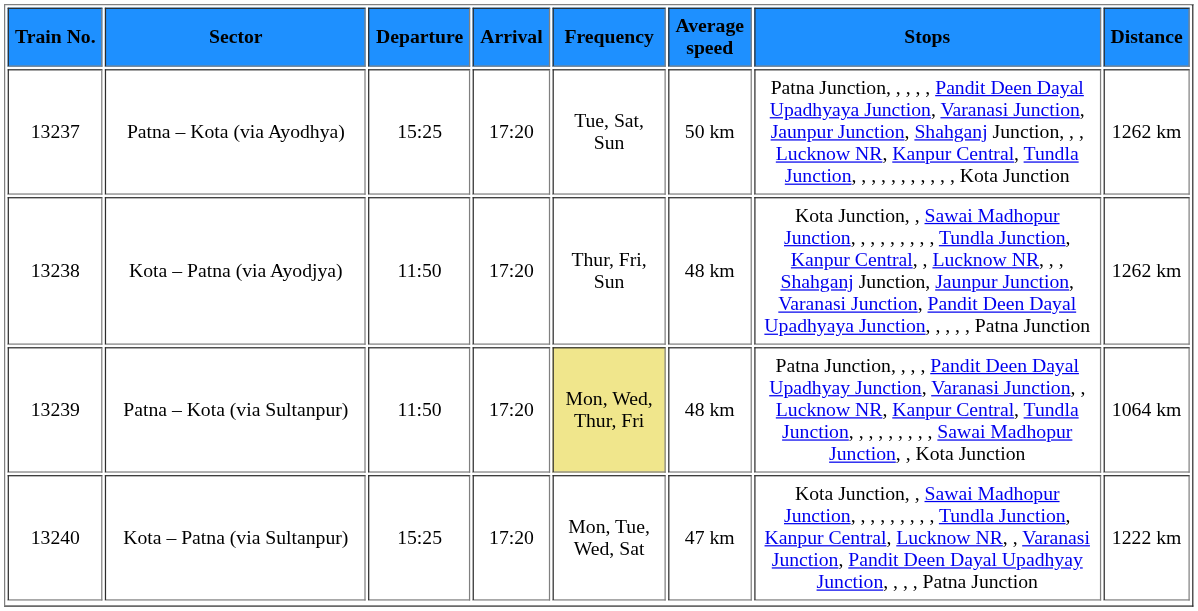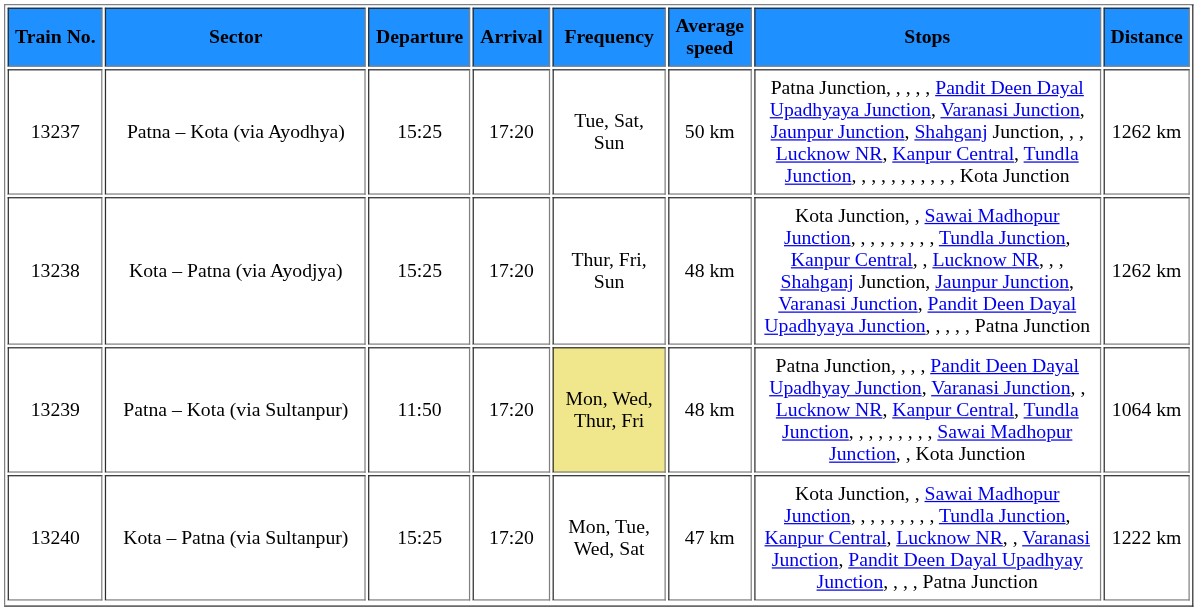 <table class="tocolours"  border="1" cellpadding="5" style="text-align:center;">
 <tr bgcolor=1e90ff>
 <th>Train No.</th>
 <th style="width:200px;">Sector</th>
 <th style="width:50px;">Departure</th>
 <th style="width:50px;">Arrival</th>
 <th style="width:80px;">Frequency</th>
 <th style="width:50px;">Average speed</th>
 <th style="width:270px;">Stops</th>
 <th>Distance</th>
 </tr>
 <tr>
 <td>13237</td>
 <td>Patna – Kota (via Ayodhya)</td>
 <td>15:25</td>
 <td>17:20</td>
 <td>Tue, Sat, Sun</td>
 <td>50 km</td>
 <td>Patna Junction, , , , , <a href='#'>Pandit Deen Dayal Upadhyaya Junction</a>, <a href='#'>Varanasi Junction</a>, <a href='#'>Jaunpur Junction</a>, <a href='#'>Shahganj</a> Junction,  , , <a href='#'>Lucknow NR</a>, <a href='#'>Kanpur Central</a>, <a href='#'>Tundla Junction</a>, , , , , , , , , , , Kota Junction</td>
 <td>1262 km</td>
 </tr>
 <tr>
 <td>13238</td>
 <td>Kota – Patna (via Ayodjya)</td>
-<td>11:50</td>
+<td>15:25</td>
 <td>17:20</td>
 <td>Thur, Fri, Sun</td>
 <td>48 km</td>
 <td>Kota Junction, , <a href='#'>Sawai Madhopur Junction</a>, , , , , , , , , <a href='#'>Tundla Junction</a>, <a href='#'>Kanpur Central</a>, , <a href='#'>Lucknow NR</a>, , , <a href='#'>Shahganj</a> Junction, <a href='#'>Jaunpur Junction</a>, <a href='#'>Varanasi Junction</a>, <a href='#'>Pandit Deen Dayal Upadhyaya Junction</a>, , , , , Patna Junction</td>
 <td>1262 km</td>
 </tr>
 <tr>
 <td>13239</td>
 <td>Patna – Kota (via Sultanpur)</td>
 <td>11:50</td>
 <td>17:20</td>
 <td style="background: khaki;">Mon, Wed, Thur, Fri</td>
 <td>48 km</td>
 <td>Patna Junction, , , , <a href='#'>Pandit Deen Dayal Upadhyay Junction</a>, <a href='#'>Varanasi Junction</a>, , <a href='#'>Lucknow NR</a>, <a href='#'>Kanpur Central</a>, <a href='#'>Tundla Junction</a>, , , , , , , , , <a href='#'>Sawai Madhopur Junction</a>, , Kota Junction</td>
 <td>1064 km</td>
 </tr>
 <tr>
 <td>13240</td>
 <td>Kota – Patna (via Sultanpur)</td>
 <td>15:25</td>
 <td>17:20</td>
 <td>Mon, Tue, Wed, Sat</td>
 <td>47 km</td>
 <td>Kota Junction, , <a href='#'>Sawai Madhopur Junction</a>, , , , , , , , , <a href='#'>Tundla Junction</a>, <a href='#'>Kanpur Central</a>, <a href='#'>Lucknow NR</a>, , <a href='#'>Varanasi Junction</a>, <a href='#'>Pandit Deen Dayal Upadhyay Junction</a>, , , , Patna Junction</td>
 <td>1222 km</td>
 </tr>
 <tr>
 </tr>
 </table>
